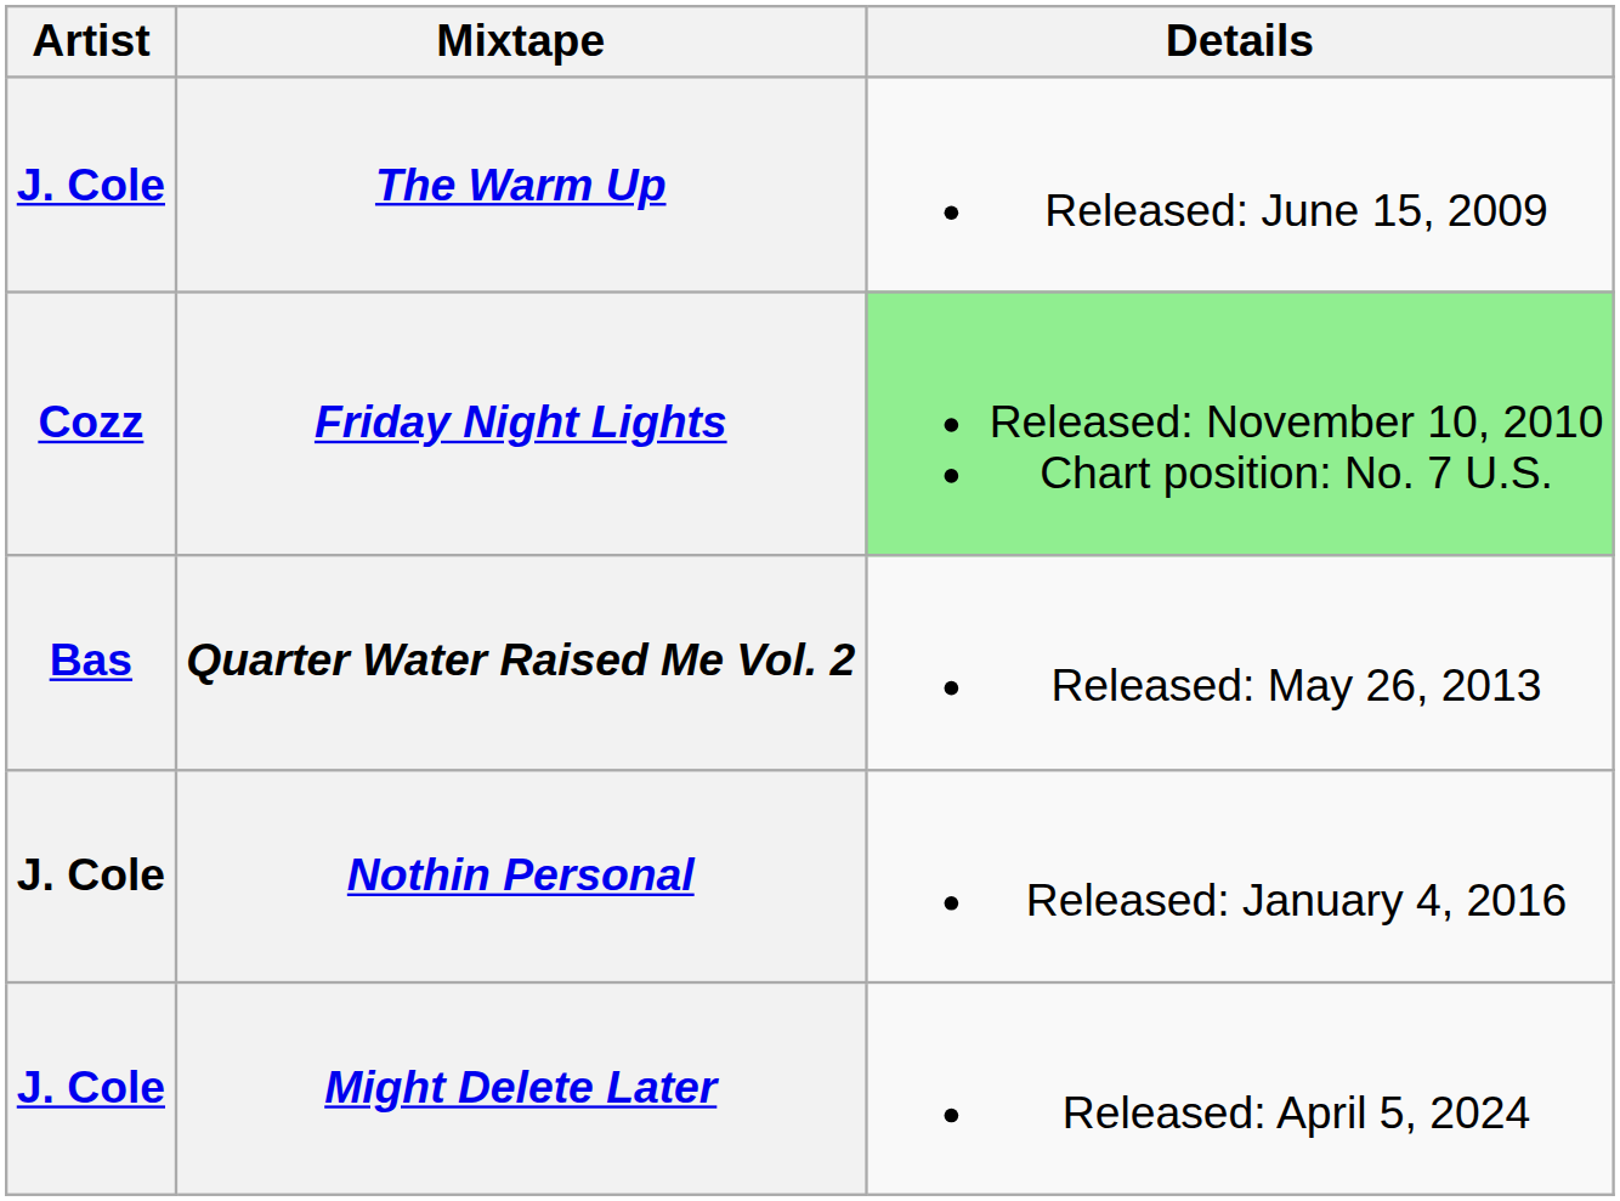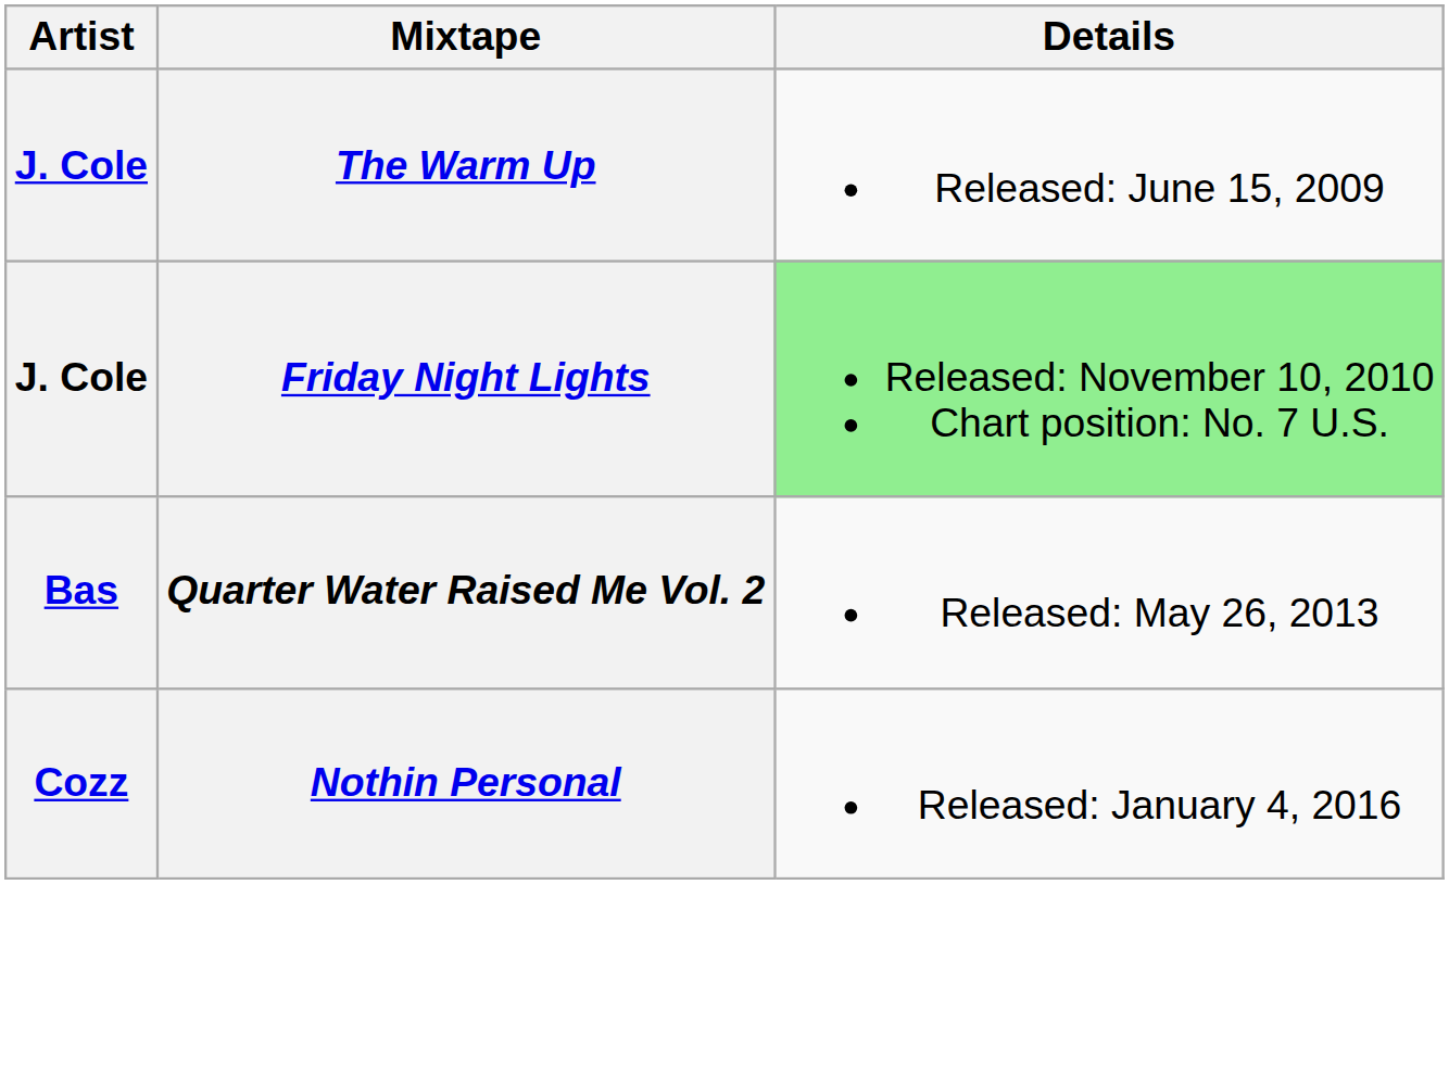 <table class="wikitable plainrowheaders" style="text-align:center;">
 <tr>
 <th>Artist</th>
 <th>Mixtape</th>
 <th class="unsortable">Details</th>
 </tr>
 <tr>
 <th scope="row"><a href='#'>J. Cole</a></th>
 <th scope="row"><em><a href='#'>The Warm Up</a></em></th>
 <td><br><ul><li>Released: June 15, 2009</li></ul></td>
 </tr>
 <tr>
-<th scope="row"><a href='#'>Cozz</a></th>
+<th scope="row">J. Cole</th>
 <th scope="row"><em><a href='#'>Friday Night Lights</a></em></th>
 <td style="background: lightgreen;"><br><ul><li>Released: November 10, 2010</li><li>Chart position: No. 7 U.S.</li></ul></td>
 </tr>
 <tr>
 <th scope="row"><a href='#'>Bas</a></th>
 <th scope="row"><em>Quarter Water Raised Me Vol. 2</em></th>
 <td><br><ul><li>Released: May 26, 2013</li></ul></td>
 </tr>
 <tr>
-<th scope="row">J. Cole</th>
+<th scope="row"><a href='#'>Cozz</a></th>
 <th scope="row"><em><a href='#'>Nothin Personal</a></em></th>
 <td><br><ul><li>Released: January 4, 2016</li></ul></td>
 </tr>
-<tr>
-<th scope="row"><a href='#'>J. Cole</a></th>
-<th scope="row"><em><a href='#'>Might Delete Later</a></em></th>
-<td><br><ul><li>Released: April 5, 2024</li></ul></td>
-</tr>
 </table>
